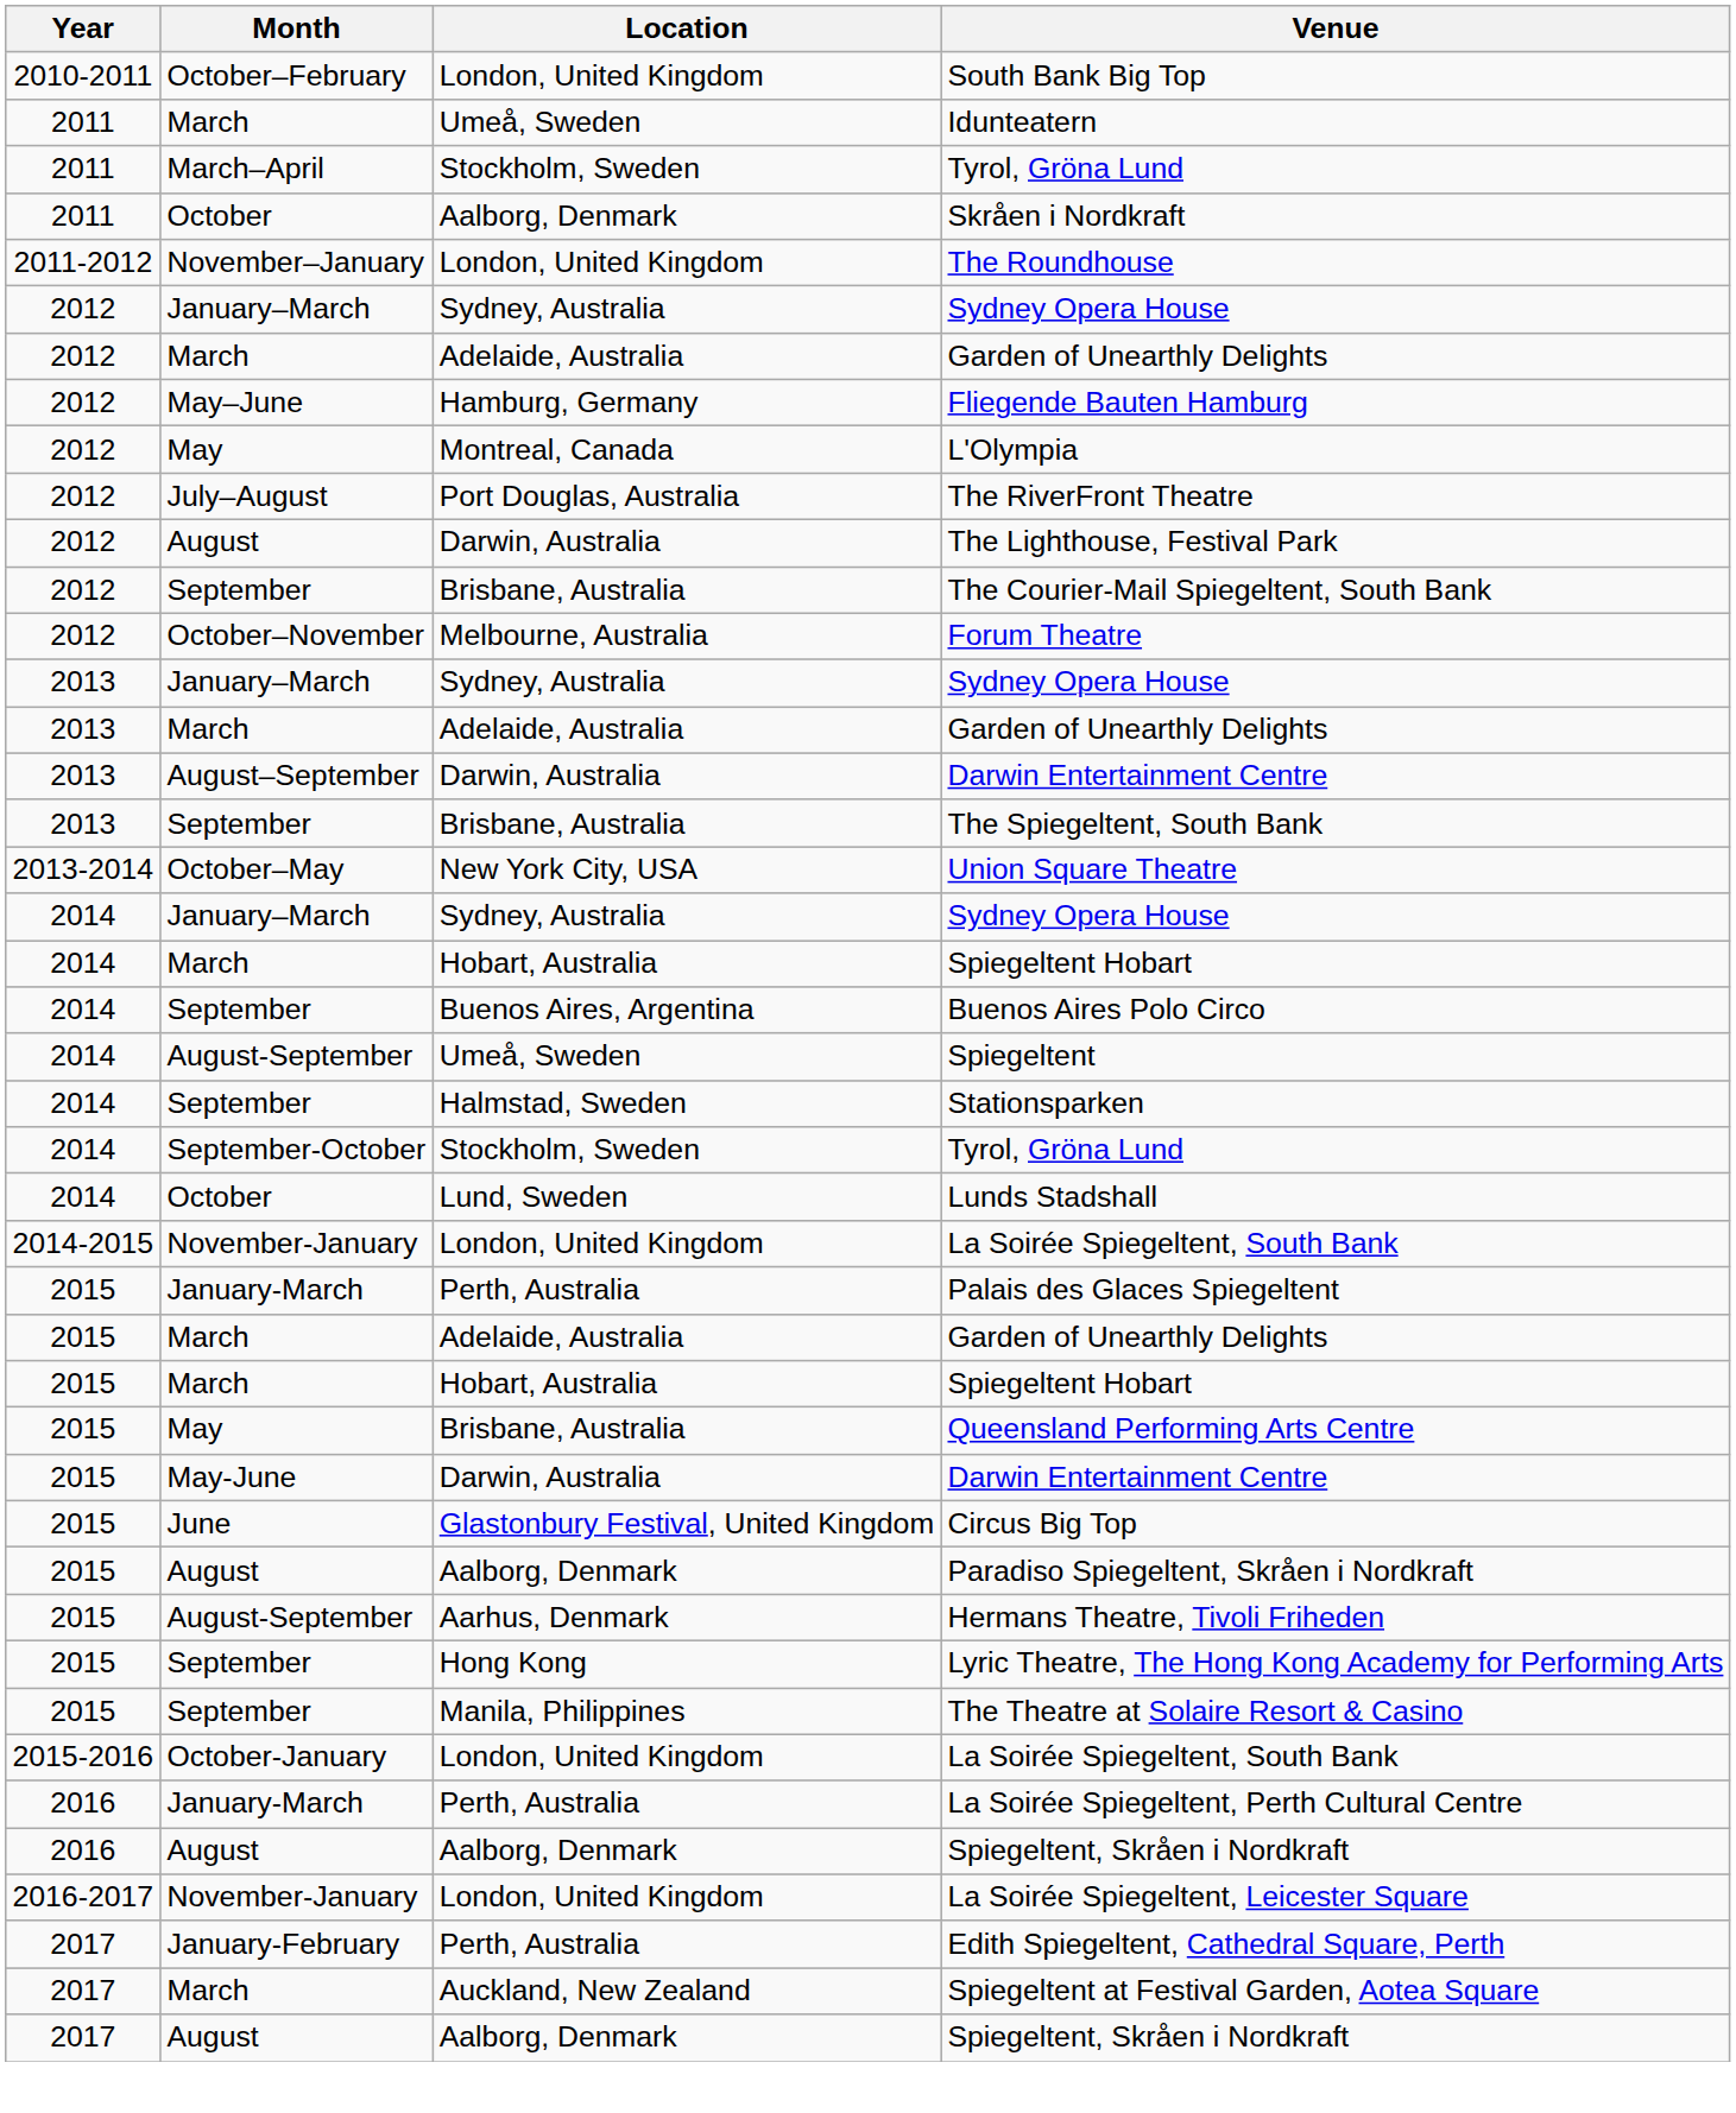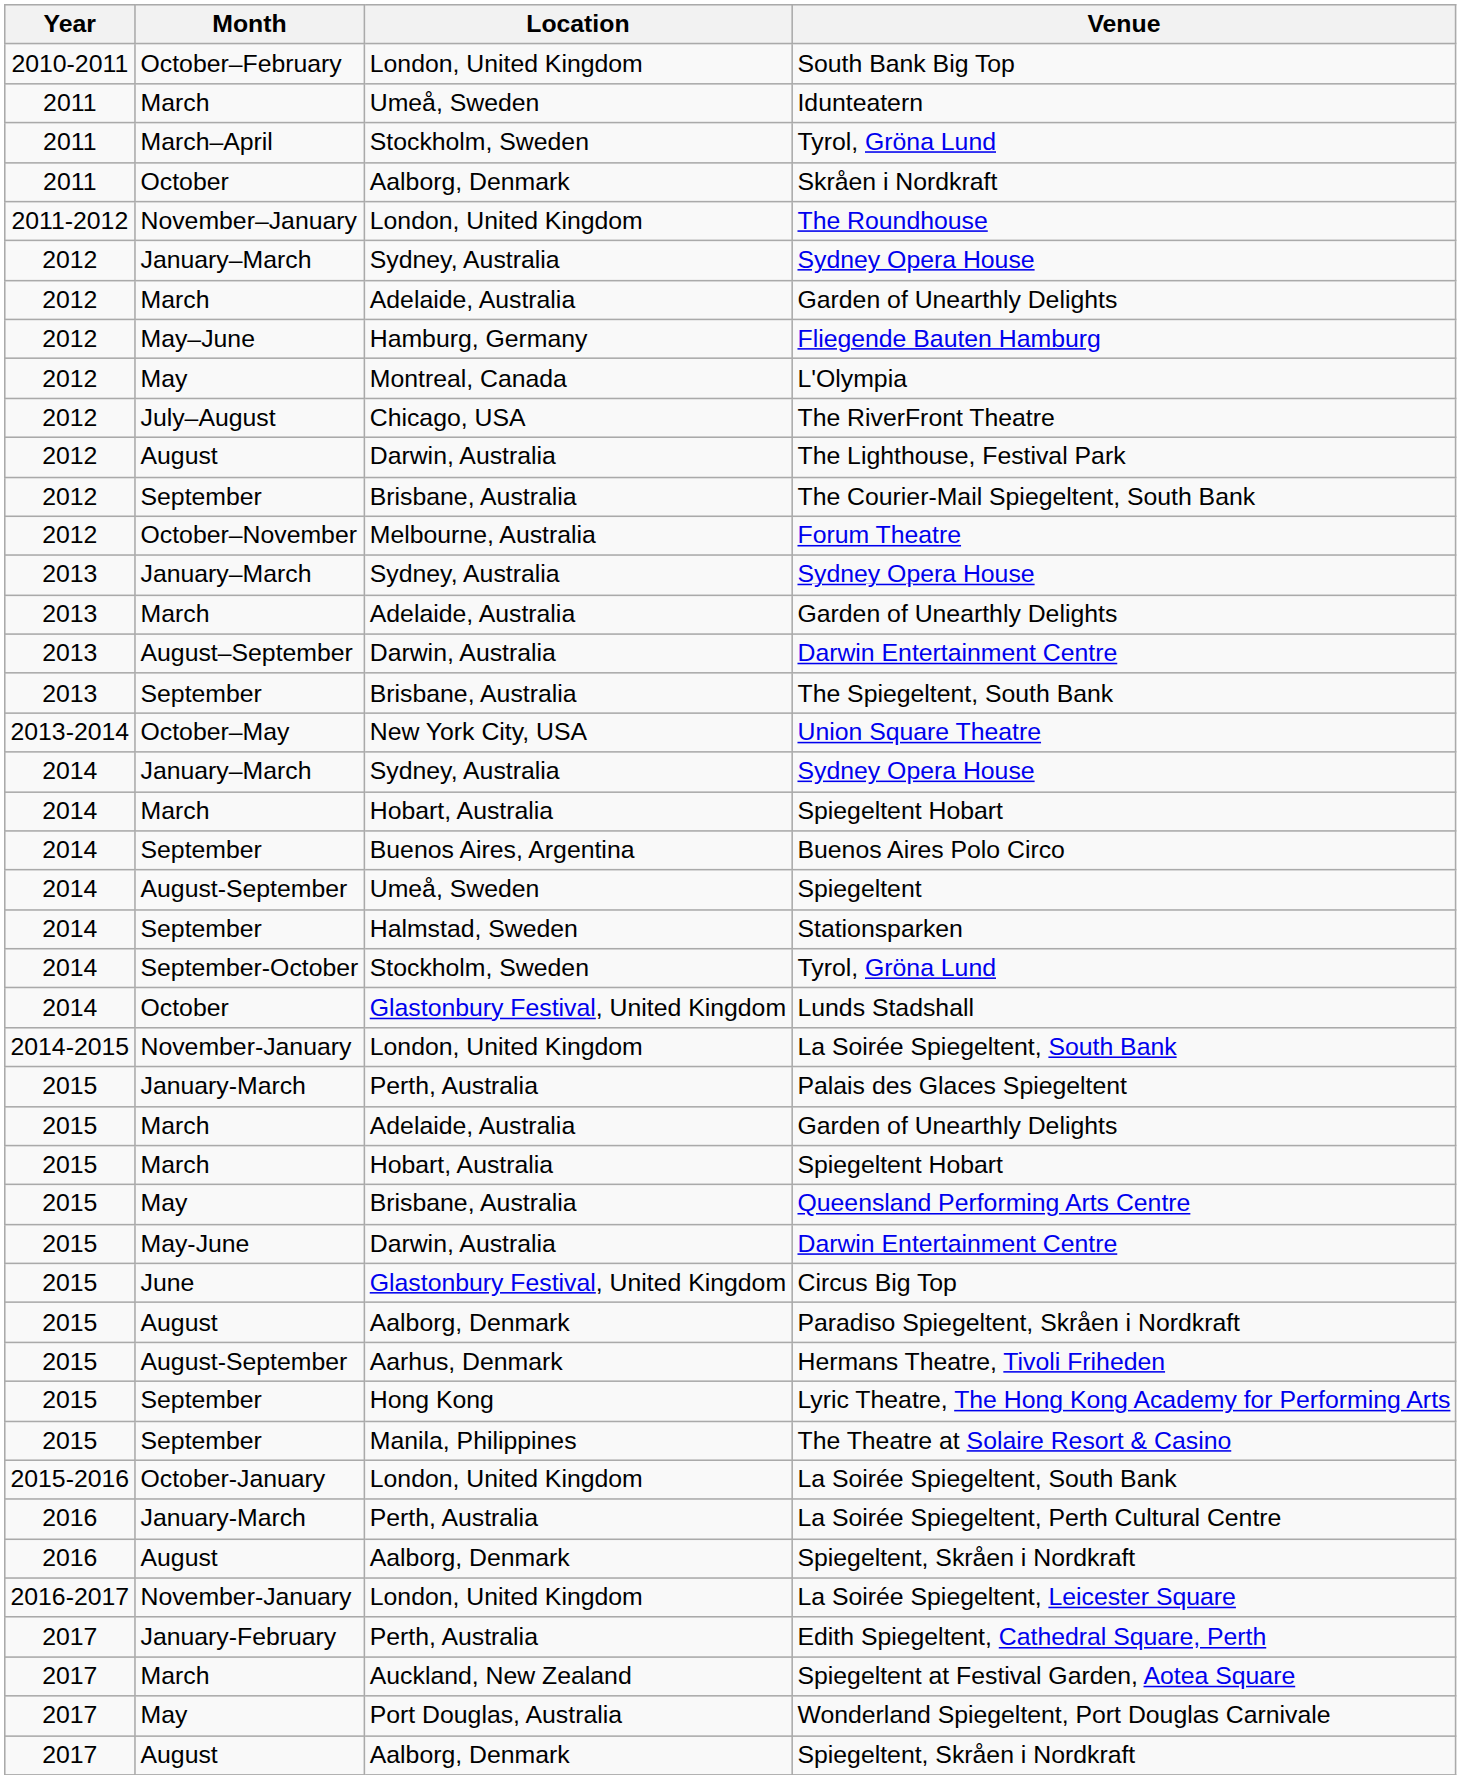 <table class="wikitable">
 <tr>
 <th>Year</th>
 <th>Month</th>
 <th>Location</th>
 <th>Venue</th>
 </tr>
 <tr>
 <td align=center>2010-2011</td>
 <td>October–February</td>
 <td>London, United Kingdom</td>
 <td>South Bank Big Top</td>
 </tr>
 <tr>
 <td align=center>2011</td>
 <td>March</td>
 <td>Umeå, Sweden</td>
 <td>Idunteatern</td>
 </tr>
 <tr>
 <td align=center>2011</td>
 <td>March–April</td>
 <td>Stockholm, Sweden</td>
 <td>Tyrol, <a href='#'>Gröna Lund</a></td>
 </tr>
 <tr>
 <td align=center>2011</td>
 <td>October</td>
 <td>Aalborg, Denmark</td>
 <td>Skråen i Nordkraft</td>
 </tr>
 <tr>
 <td align=center>2011-2012</td>
 <td>November–January</td>
 <td>London, United Kingdom</td>
 <td><a href='#'>The Roundhouse</a></td>
 </tr>
 <tr>
 <td align=center>2012</td>
 <td>January–March</td>
 <td>Sydney, Australia</td>
 <td><a href='#'>Sydney Opera House</a></td>
 </tr>
 <tr>
 <td align=center>2012</td>
 <td>March</td>
 <td>Adelaide, Australia</td>
 <td>Garden of Unearthly Delights</td>
 </tr>
 <tr>
 <td align=center>2012</td>
 <td>May–June</td>
 <td>Hamburg, Germany</td>
 <td><a href='#'>Fliegende Bauten Hamburg</a></td>
 </tr>
 <tr>
 <td align=center>2012</td>
 <td>May</td>
 <td>Montreal, Canada</td>
 <td>L'Olympia</td>
 </tr>
 <tr>
 <td align=center>2012</td>
 <td>July–August</td>
-<td>Port Douglas, Australia</td>
+<td>Chicago, USA</td>
 <td>The RiverFront Theatre</td>
 </tr>
 <tr>
 <td align=center>2012</td>
 <td>August</td>
 <td>Darwin, Australia</td>
 <td>The Lighthouse, Festival Park</td>
 </tr>
 <tr>
 <td align=center>2012</td>
 <td>September</td>
 <td>Brisbane, Australia</td>
 <td>The Courier-Mail Spiegeltent, South Bank</td>
 </tr>
 <tr>
 <td align=center>2012</td>
 <td>October–November</td>
 <td>Melbourne, Australia</td>
 <td><a href='#'>Forum Theatre</a></td>
 </tr>
 <tr>
 <td align=center>2013</td>
 <td>January–March</td>
 <td>Sydney, Australia</td>
 <td><a href='#'>Sydney Opera House</a></td>
 </tr>
 <tr>
 <td align=center>2013</td>
 <td>March</td>
 <td>Adelaide, Australia</td>
 <td>Garden of Unearthly Delights</td>
 </tr>
 <tr>
 <td align=center>2013</td>
 <td>August–September</td>
 <td>Darwin, Australia</td>
 <td><a href='#'>Darwin Entertainment Centre</a></td>
 </tr>
 <tr>
 <td align=center>2013</td>
 <td>September</td>
 <td>Brisbane, Australia</td>
 <td>The Spiegeltent, South Bank</td>
 </tr>
 <tr>
 <td align=center>2013-2014</td>
 <td>October–May</td>
 <td>New York City, USA</td>
 <td><a href='#'>Union Square Theatre</a></td>
 </tr>
 <tr>
 <td align=center>2014</td>
 <td>January–March</td>
 <td>Sydney, Australia</td>
 <td><a href='#'>Sydney Opera House</a></td>
 </tr>
 <tr>
 <td align=center>2014</td>
 <td>March</td>
 <td>Hobart, Australia</td>
 <td>Spiegeltent Hobart</td>
 </tr>
 <tr>
 <td align=center>2014</td>
 <td>September</td>
 <td>Buenos Aires, Argentina</td>
 <td>Buenos Aires Polo Circo</td>
 </tr>
 <tr>
 <td align=center>2014</td>
 <td>August-September</td>
 <td>Umeå, Sweden</td>
 <td>Spiegeltent</td>
 </tr>
 <tr>
 <td align=center>2014</td>
 <td>September</td>
 <td>Halmstad, Sweden</td>
 <td>Stationsparken</td>
 </tr>
 <tr>
 <td align=center>2014</td>
 <td>September-October</td>
 <td>Stockholm, Sweden</td>
 <td>Tyrol, <a href='#'>Gröna Lund</a></td>
 </tr>
 <tr>
 <td align=center>2014</td>
 <td>October</td>
-<td>Lund, Sweden</td>
+<td><a href='#'>Glastonbury Festival</a>, United Kingdom</td>
 <td>Lunds Stadshall</td>
 </tr>
 <tr>
 <td align=center>2014-2015</td>
 <td>November-January</td>
 <td>London, United Kingdom</td>
 <td>La Soirée Spiegeltent, <a href='#'>South Bank</a></td>
 </tr>
 <tr>
 <td align=center>2015</td>
 <td>January-March</td>
 <td>Perth, Australia</td>
 <td>Palais des Glaces Spiegeltent</td>
 </tr>
 <tr>
 <td align=center>2015</td>
 <td>March</td>
 <td>Adelaide, Australia</td>
 <td>Garden of Unearthly Delights</td>
 </tr>
 <tr>
 <td align=center>2015</td>
 <td>March</td>
 <td>Hobart, Australia</td>
 <td>Spiegeltent Hobart</td>
 </tr>
 <tr>
 <td align=center>2015</td>
 <td>May</td>
 <td>Brisbane, Australia</td>
 <td><a href='#'>Queensland Performing Arts Centre</a></td>
 </tr>
 <tr>
 <td align=center>2015</td>
 <td>May-June</td>
 <td>Darwin, Australia</td>
 <td><a href='#'>Darwin Entertainment Centre</a></td>
 </tr>
 <tr>
 <td align=center>2015</td>
 <td>June</td>
 <td><a href='#'>Glastonbury Festival</a>, United Kingdom</td>
 <td>Circus Big Top</td>
 </tr>
 <tr>
 <td align=center>2015</td>
 <td>August</td>
 <td>Aalborg, Denmark</td>
 <td>Paradiso Spiegeltent, Skråen i Nordkraft</td>
 </tr>
 <tr>
 <td align=center>2015</td>
 <td>August-September</td>
 <td>Aarhus, Denmark</td>
 <td>Hermans Theatre, <a href='#'>Tivoli Friheden</a></td>
 </tr>
 <tr>
 <td align=center>2015</td>
 <td>September</td>
 <td>Hong Kong</td>
 <td>Lyric Theatre, <a href='#'>The Hong Kong Academy for Performing Arts</a></td>
 </tr>
 <tr>
 <td align=center>2015</td>
 <td>September</td>
 <td>Manila, Philippines</td>
 <td>The Theatre at <a href='#'>Solaire Resort & Casino</a></td>
 </tr>
 <tr>
 <td align=center>2015-2016</td>
 <td>October-January</td>
 <td>London, United Kingdom</td>
 <td>La Soirée Spiegeltent, South Bank</td>
 </tr>
 <tr>
 <td align=center>2016</td>
 <td>January-March</td>
 <td>Perth, Australia</td>
 <td>La Soirée Spiegeltent, Perth Cultural Centre</td>
 </tr>
 <tr>
 <td align=center>2016</td>
 <td>August</td>
 <td>Aalborg, Denmark</td>
 <td>Spiegeltent, Skråen i Nordkraft</td>
 </tr>
 <tr>
 <td align=center>2016-2017</td>
 <td>November-January</td>
 <td>London, United Kingdom</td>
 <td>La Soirée Spiegeltent, <a href='#'>Leicester Square</a></td>
 </tr>
 <tr>
 <td align=center>2017</td>
 <td>January-February</td>
 <td>Perth, Australia</td>
 <td>Edith Spiegeltent, <a href='#'>Cathedral Square, Perth</a></td>
 </tr>
 <tr>
 <td align=center>2017</td>
 <td>March</td>
 <td>Auckland, New Zealand</td>
 <td>Spiegeltent at Festival Garden, <a href='#'>Aotea Square</a></td>
 </tr>
 <tr>
 <td align=center>2017</td>
+<td>May</td>
+<td>Port Douglas, Australia</td>
+<td>Wonderland Spiegeltent, Port Douglas Carnivale</td>
+</tr>
+<tr>
+<td align=center>2017</td>
 <td>August</td>
 <td>Aalborg, Denmark</td>
 <td>Spiegeltent, Skråen i Nordkraft</td>
 </tr>
 </table>
